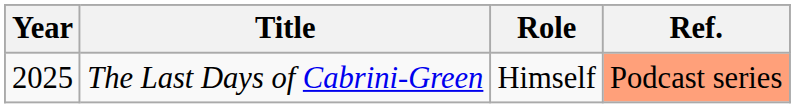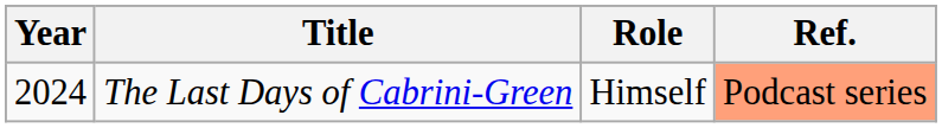 <table class="wikitable">
 <tr>
 <th>Year</th>
 <th>Title</th>
 <th>Role</th>
 <th>Ref.</th>
 </tr>
 <tr>
-<td>2025</td>
+<td>2024</td>
 <td><em>The Last Days of <a href='#'>Cabrini-Green</a></em></td>
 <td>Himself</td>
 <td style="background: lightsalmon;">Podcast series</td>
 </tr>
 </table>
